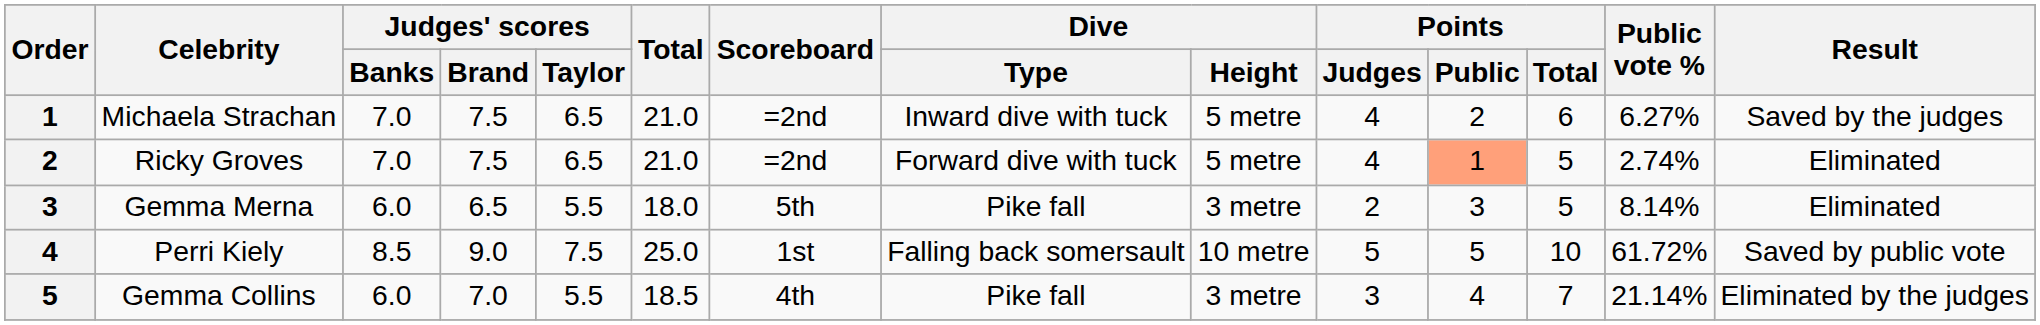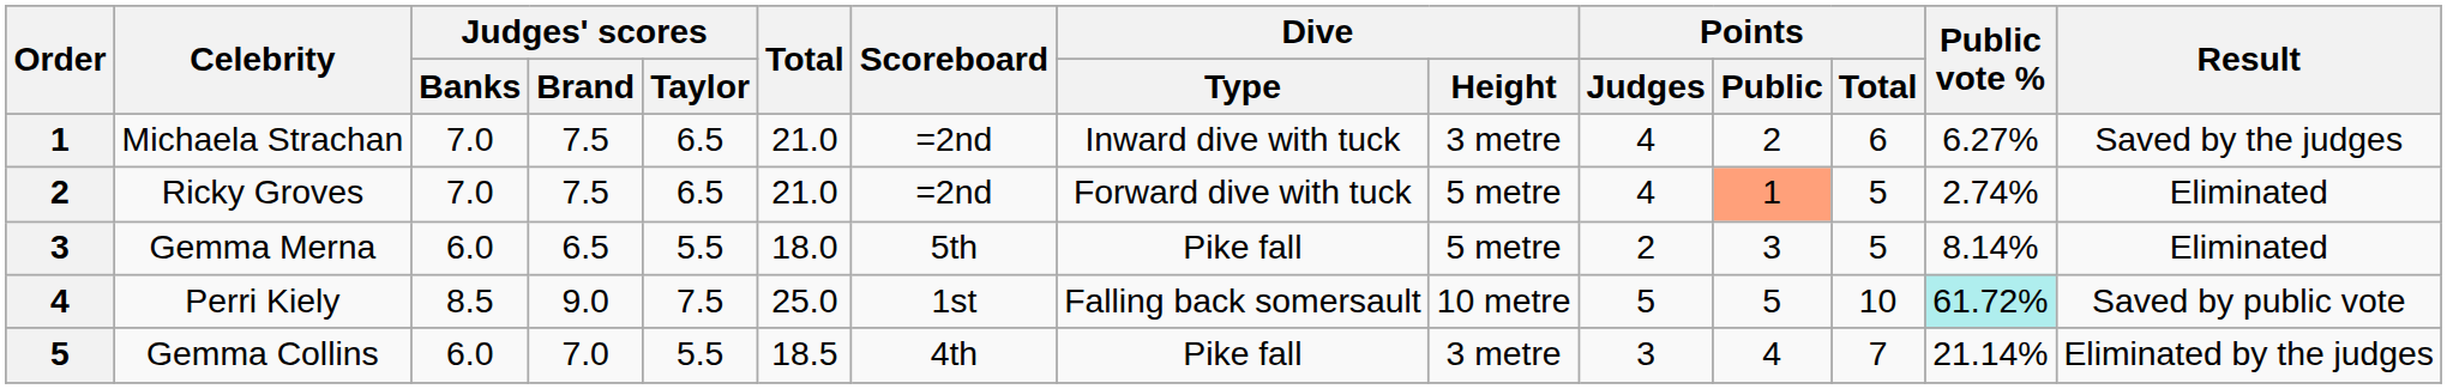 <table class="wikitable" style="margin= auto; text-align: center;">
 <tr>
 <th scope=row rowspan=2>Order</th>
 <th rowspan=2>Celebrity</th>
 <th colspan=3>Judges' scores</th>
 <th rowspan=2>Total</th>
 <th rowspan=2>Scoreboard</th>
 <th colspan=2>Dive</th>
 <th colspan=3>Points</th>
 <th rowspan=2>Public<br>vote %</th>
 <th rowspan=2>Result</th>
 </tr>
 <tr>
 <th>Banks</th>
 <th>Brand</th>
 <th>Taylor</th>
 <th>Type</th>
 <th>Height</th>
 <th>Judges</th>
 <th>Public</th>
 <th>Total</th>
 </tr>
 <tr>
 <th scope=row>1</th>
 <td>Michaela Strachan</td>
 <td>7.0</td>
 <td>7.5</td>
 <td>6.5</td>
 <td>21.0</td>
 <td>=2nd</td>
 <td>Inward dive with tuck</td>
-<td>5 metre</td>
+<td>3 metre</td>
 <td>4</td>
 <td>2</td>
 <td>6</td>
 <td>6.27%</td>
 <td>Saved by the judges</td>
 </tr>
 <tr>
 <th scope=row>2</th>
 <td>Ricky Groves</td>
 <td>7.0</td>
 <td>7.5</td>
 <td>6.5</td>
 <td>21.0</td>
 <td>=2nd</td>
 <td>Forward dive with tuck</td>
 <td>5 metre</td>
 <td>4</td>
 <td style="background: lightsalmon;">1</td>
 <td>5</td>
 <td>2.74%</td>
 <td>Eliminated</td>
 </tr>
 <tr>
 <th scope=row>3</th>
 <td>Gemma Merna</td>
 <td>6.0</td>
 <td>6.5</td>
 <td>5.5</td>
 <td>18.0</td>
 <td>5th</td>
 <td>Pike fall</td>
-<td>3 metre</td>
+<td>5 metre</td>
 <td>2</td>
 <td>3</td>
 <td>5</td>
 <td>8.14%</td>
 <td>Eliminated</td>
 </tr>
 <tr>
 <th scope=row>4</th>
 <td>Perri Kiely</td>
 <td>8.5</td>
 <td>9.0</td>
 <td>7.5</td>
 <td>25.0</td>
 <td>1st</td>
 <td>Falling back somersault</td>
 <td>10 metre</td>
 <td>5</td>
 <td>5</td>
 <td>10</td>
-<td>61.72%</td>
+<td style="background: paleturquoise;">61.72%</td>
 <td>Saved by public vote</td>
 </tr>
 <tr>
 <th scope=row>5</th>
 <td>Gemma Collins</td>
 <td>6.0</td>
 <td>7.0</td>
 <td>5.5</td>
 <td>18.5</td>
 <td>4th</td>
 <td>Pike fall</td>
 <td>3 metre</td>
 <td>3</td>
 <td>4</td>
 <td>7</td>
 <td>21.14%</td>
 <td>Eliminated by the judges</td>
 </tr>
 </table>
